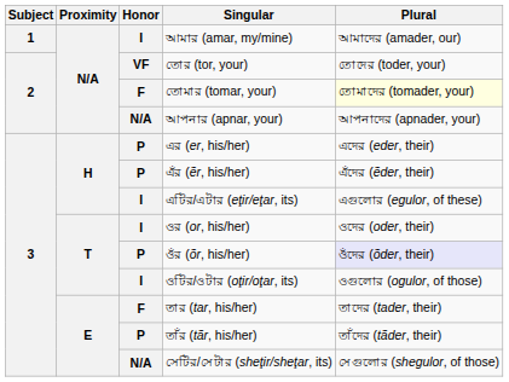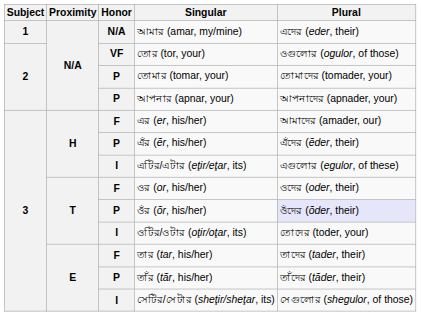 <table class="wikitable">
 <tr>
 <th>Subject</th>
 <th>Proximity</th>
 <th>Honor</th>
 <th>Singular</th>
 <th>Plural</th>
 </tr>
 <tr>
 <th>1</th>
 <th rowspan="4">N/A</th>
-<th>I</th>
+<th>N/A</th>
 <td>আমার (amar, my/mine)</td>
-<td>আমাদের (amader, our)</td>
+<td>এদের (<em>eder</em>, their)</td>
 </tr>
 <tr>
 <th rowspan="3">2</th>
 <th>VF</th>
 <td>তোর (tor, your)</td>
-<td>তোদের (toder, your)</td>
+<td>ওগুলোর (<em>ogulor</em>, of those)</td>
 </tr>
 <tr>
-<th>F</th>
+<th>P</th>
 <td>তোমার (tomar, your)</td>
-<td style="background: lightyellow;">তোমাদের (tomader, your)</td>
+<td>তোমাদের (tomader, your)</td>
 </tr>
 <tr>
-<th>N/A</th>
+<th>P</th>
 <td>আপনার (apnar, your)</td>
 <td>আপনাদের (apnader, your)</td>
 </tr>
 <tr>
 <th rowspan="9">3</th>
 <th rowspan="3">H</th>
-<th>P</th>
+<th>F</th>
 <td>এর (<em>er</em>, his/her)</td>
-<td>এদের (<em>eder</em>, their)</td>
+<td>আমাদের (amader, our)</td>
 </tr>
 <tr>
 <th>P</th>
 <td>এঁর (<em>ẽr</em>, his/her)</td>
 <td>এঁদের (<em>ẽder</em>, their)</td>
 </tr>
 <tr>
 <th>I</th>
 <td>এটির/এটার (<em>eţir/eţar</em>, its)</td>
 <td>এগুলোর  (<em>egulor</em>, of these)</td>
 </tr>
 <tr>
 <th rowspan="3">T</th>
-<th>I</th>
+<th>F</th>
 <td>ওর (<em>or</em>, his/her)</td>
 <td>ওদের (<em>oder</em>, their)</td>
 </tr>
 <tr>
 <th>P</th>
 <td>ওঁর (<em>õr</em>, his/her)</td>
 <td style="background: lavender;">ওঁদের (<em>õder</em>, their)</td>
 </tr>
 <tr>
 <th>I</th>
 <td>ওটির/ওটার (<em>oţir/oţar</em>, its)</td>
-<td>ওগুলোর (<em>ogulor</em>, of those)</td>
+<td>তোদের (toder, your)</td>
 </tr>
 <tr>
 <th rowspan="3">E</th>
 <th>F</th>
 <td>তার (<em>tar</em>, his/her)</td>
 <td>তাদের (<em>tader</em>, their)</td>
 </tr>
 <tr>
 <th>P</th>
 <td>তাঁর (<em>tãr</em>, his/her)</td>
 <td>তাঁদের (<em>tãder</em>, their)</td>
 </tr>
 <tr>
-<th>N/A</th>
+<th>I</th>
 <td>সেটির/সেটার (<em>sheţir/sheţar</em>, its)</td>
 <td>সেগুলোর  (<em>shegulor</em>, of those)</td>
 </tr>
 </table>
